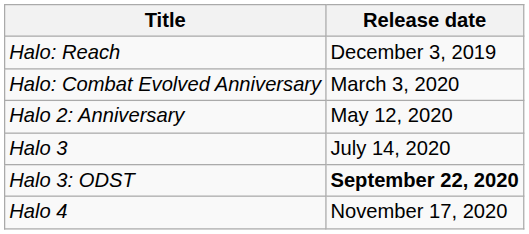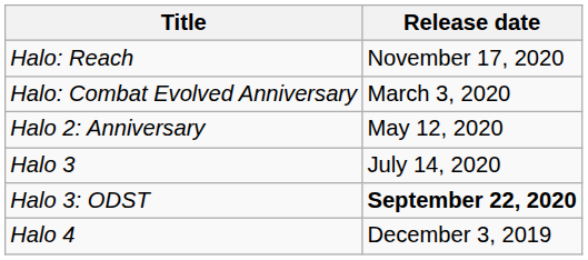 <table class="wikitable">
 <tr>
 <th>Title</th>
 <th>Release date</th>
 </tr>
 <tr>
 <td><em>Halo: Reach</em></td>
-<td>December 3, 2019</td>
+<td>November 17, 2020</td>
 </tr>
 <tr>
 <td><em>Halo: Combat Evolved Anniversary</em></td>
 <td>March 3, 2020</td>
 </tr>
 <tr>
 <td><em>Halo 2: Anniversary</em></td>
 <td>May 12, 2020</td>
 </tr>
 <tr>
 <td><em>Halo 3</em></td>
 <td>July 14, 2020</td>
 </tr>
 <tr>
 <td><em>Halo 3: ODST</em></td>
 <td><strong>September 22, 2020</strong></td>
 </tr>
 <tr>
 <td><em>Halo 4</em></td>
-<td>November 17, 2020</td>
+<td>December 3, 2019</td>
 </tr>
 </table>
